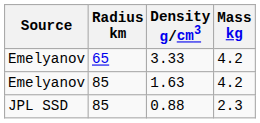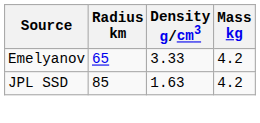 <table class=wikitable>
 <tr>
 <th>Source</th>
 <th>Radius <br> km</th>
 <th>Density <br> <a href='#'>g</a>/<a href='#'>cm<sup>3</sup></a></th>
 <th>Mass <br> <a href='#'>kg</a></th>
 </tr>
 <tr>
 <td>Emelyanov</td>
 <td><a href='#'>65</a></td>
 <td>3.33</td>
 <td>4.2</td>
 </tr>
 <tr>
-<td>Emelyanov</td>
+<td>JPL SSD</td>
 <td>85</td>
 <td>1.63</td>
 <td>4.2</td>
 </tr>
-<tr>
-<td>JPL SSD</td>
-<td>85</td>
-<td>0.88</td>
-<td>2.3</td>
-</tr>
 </table>
